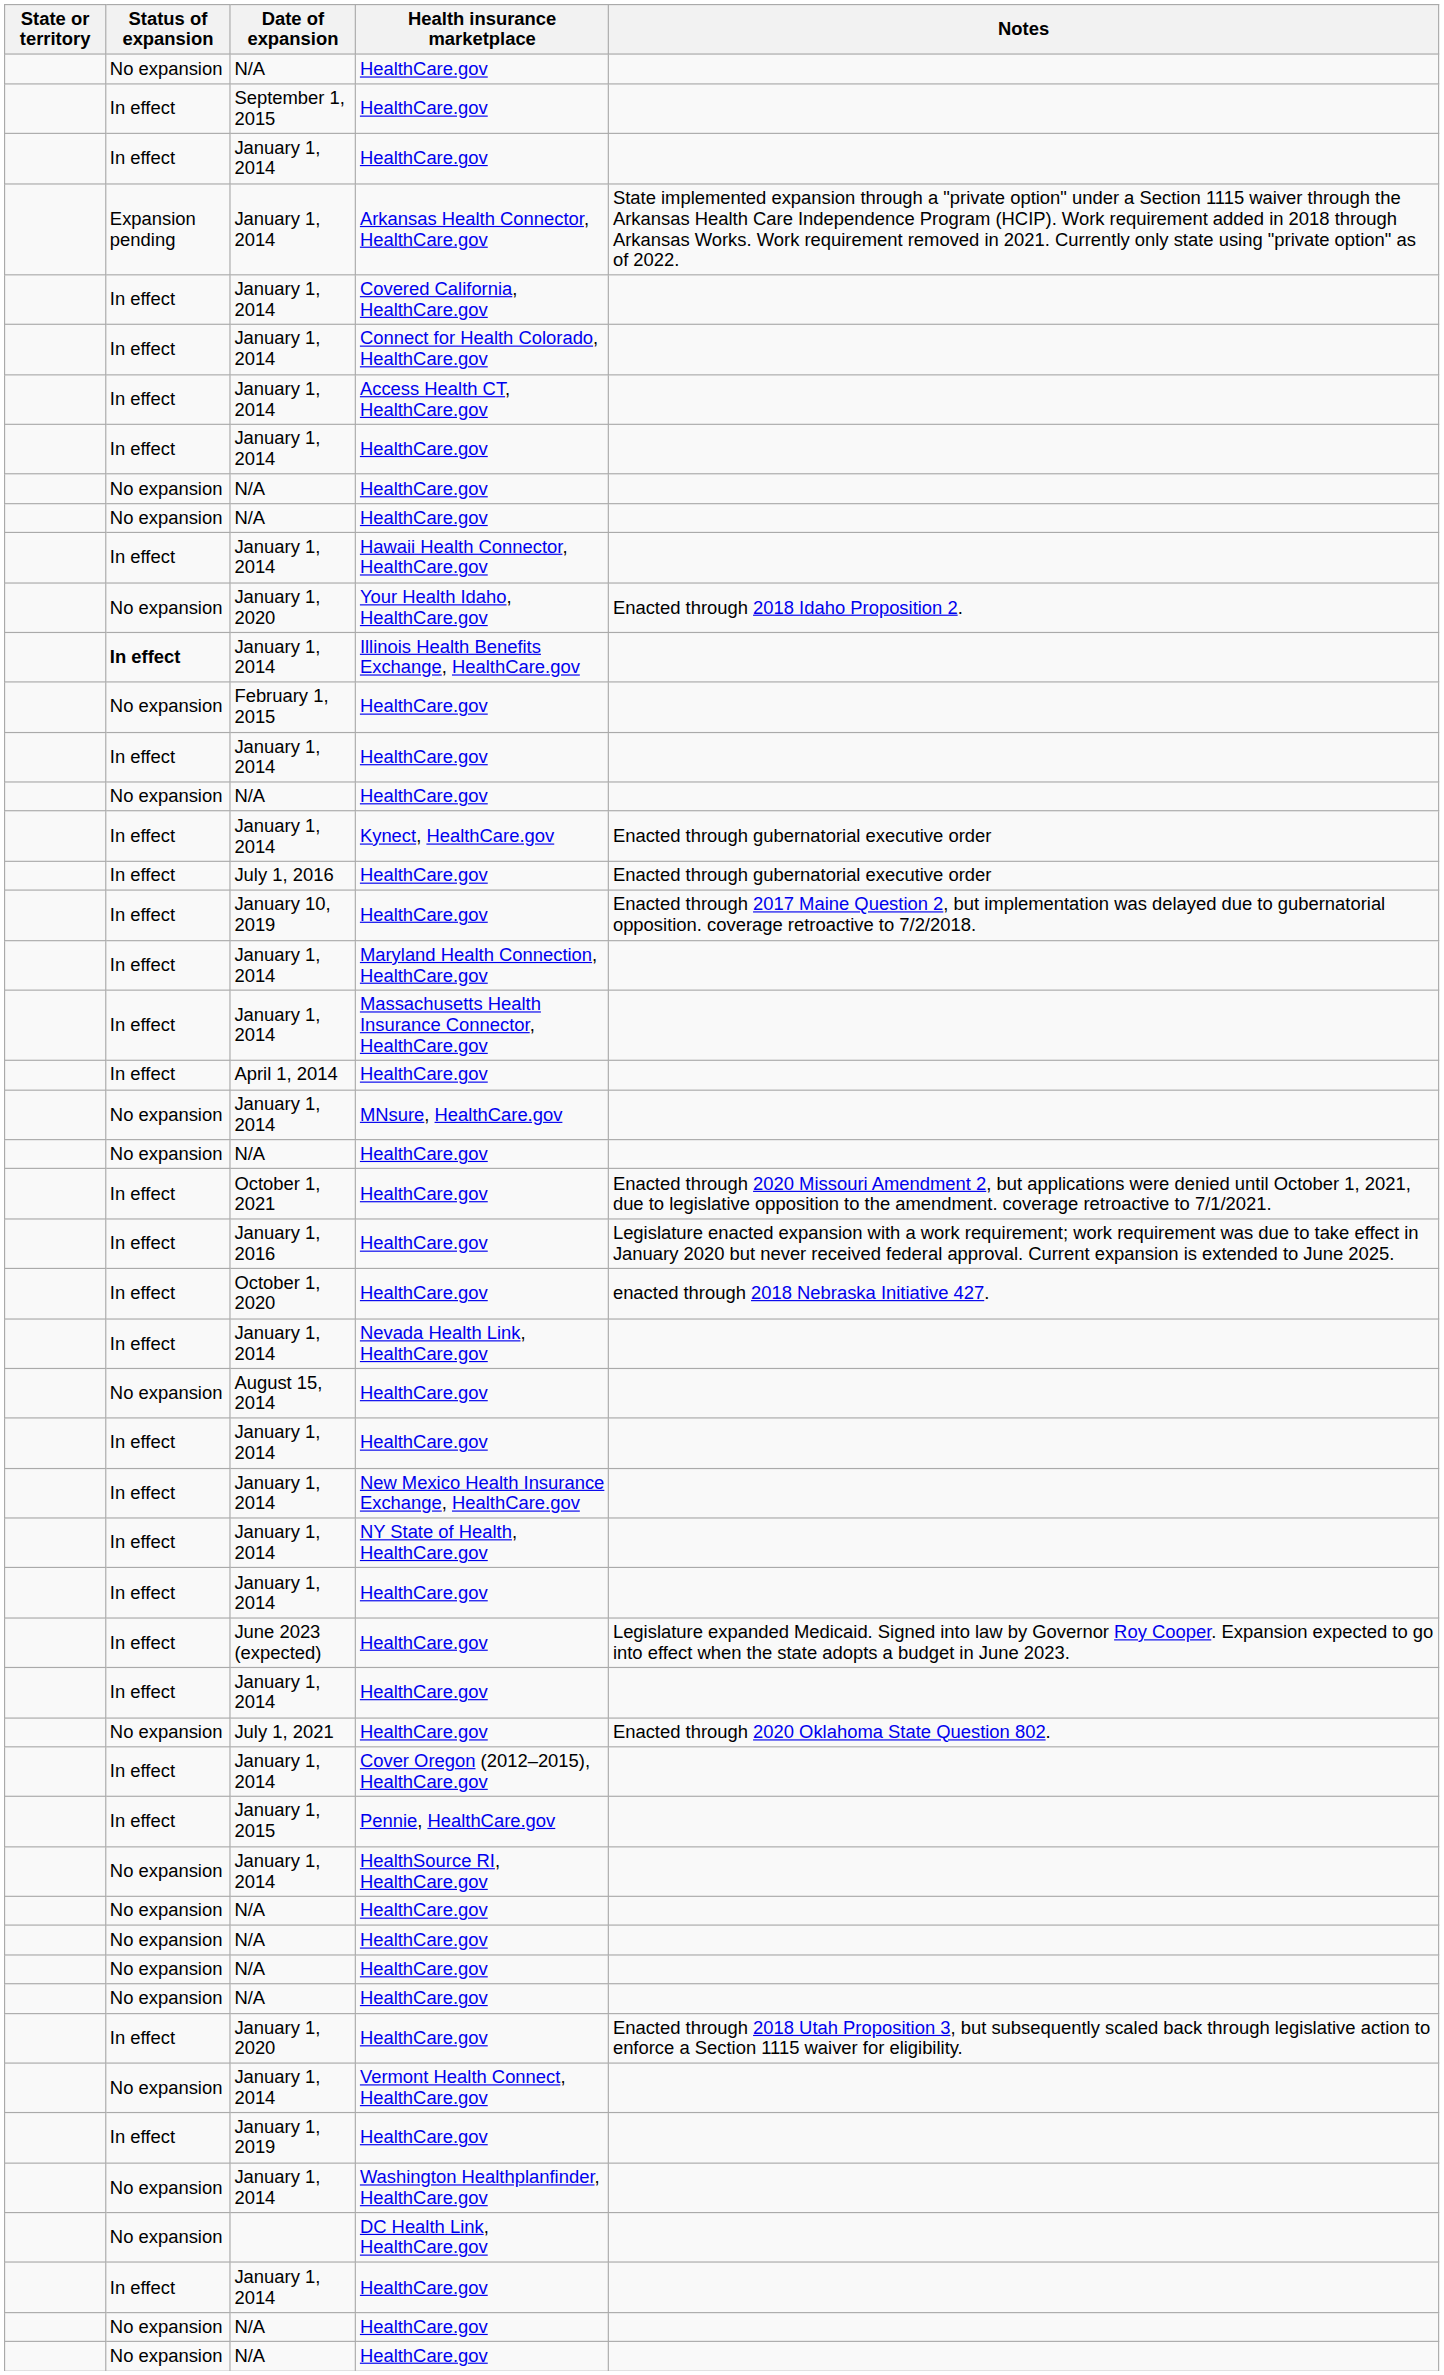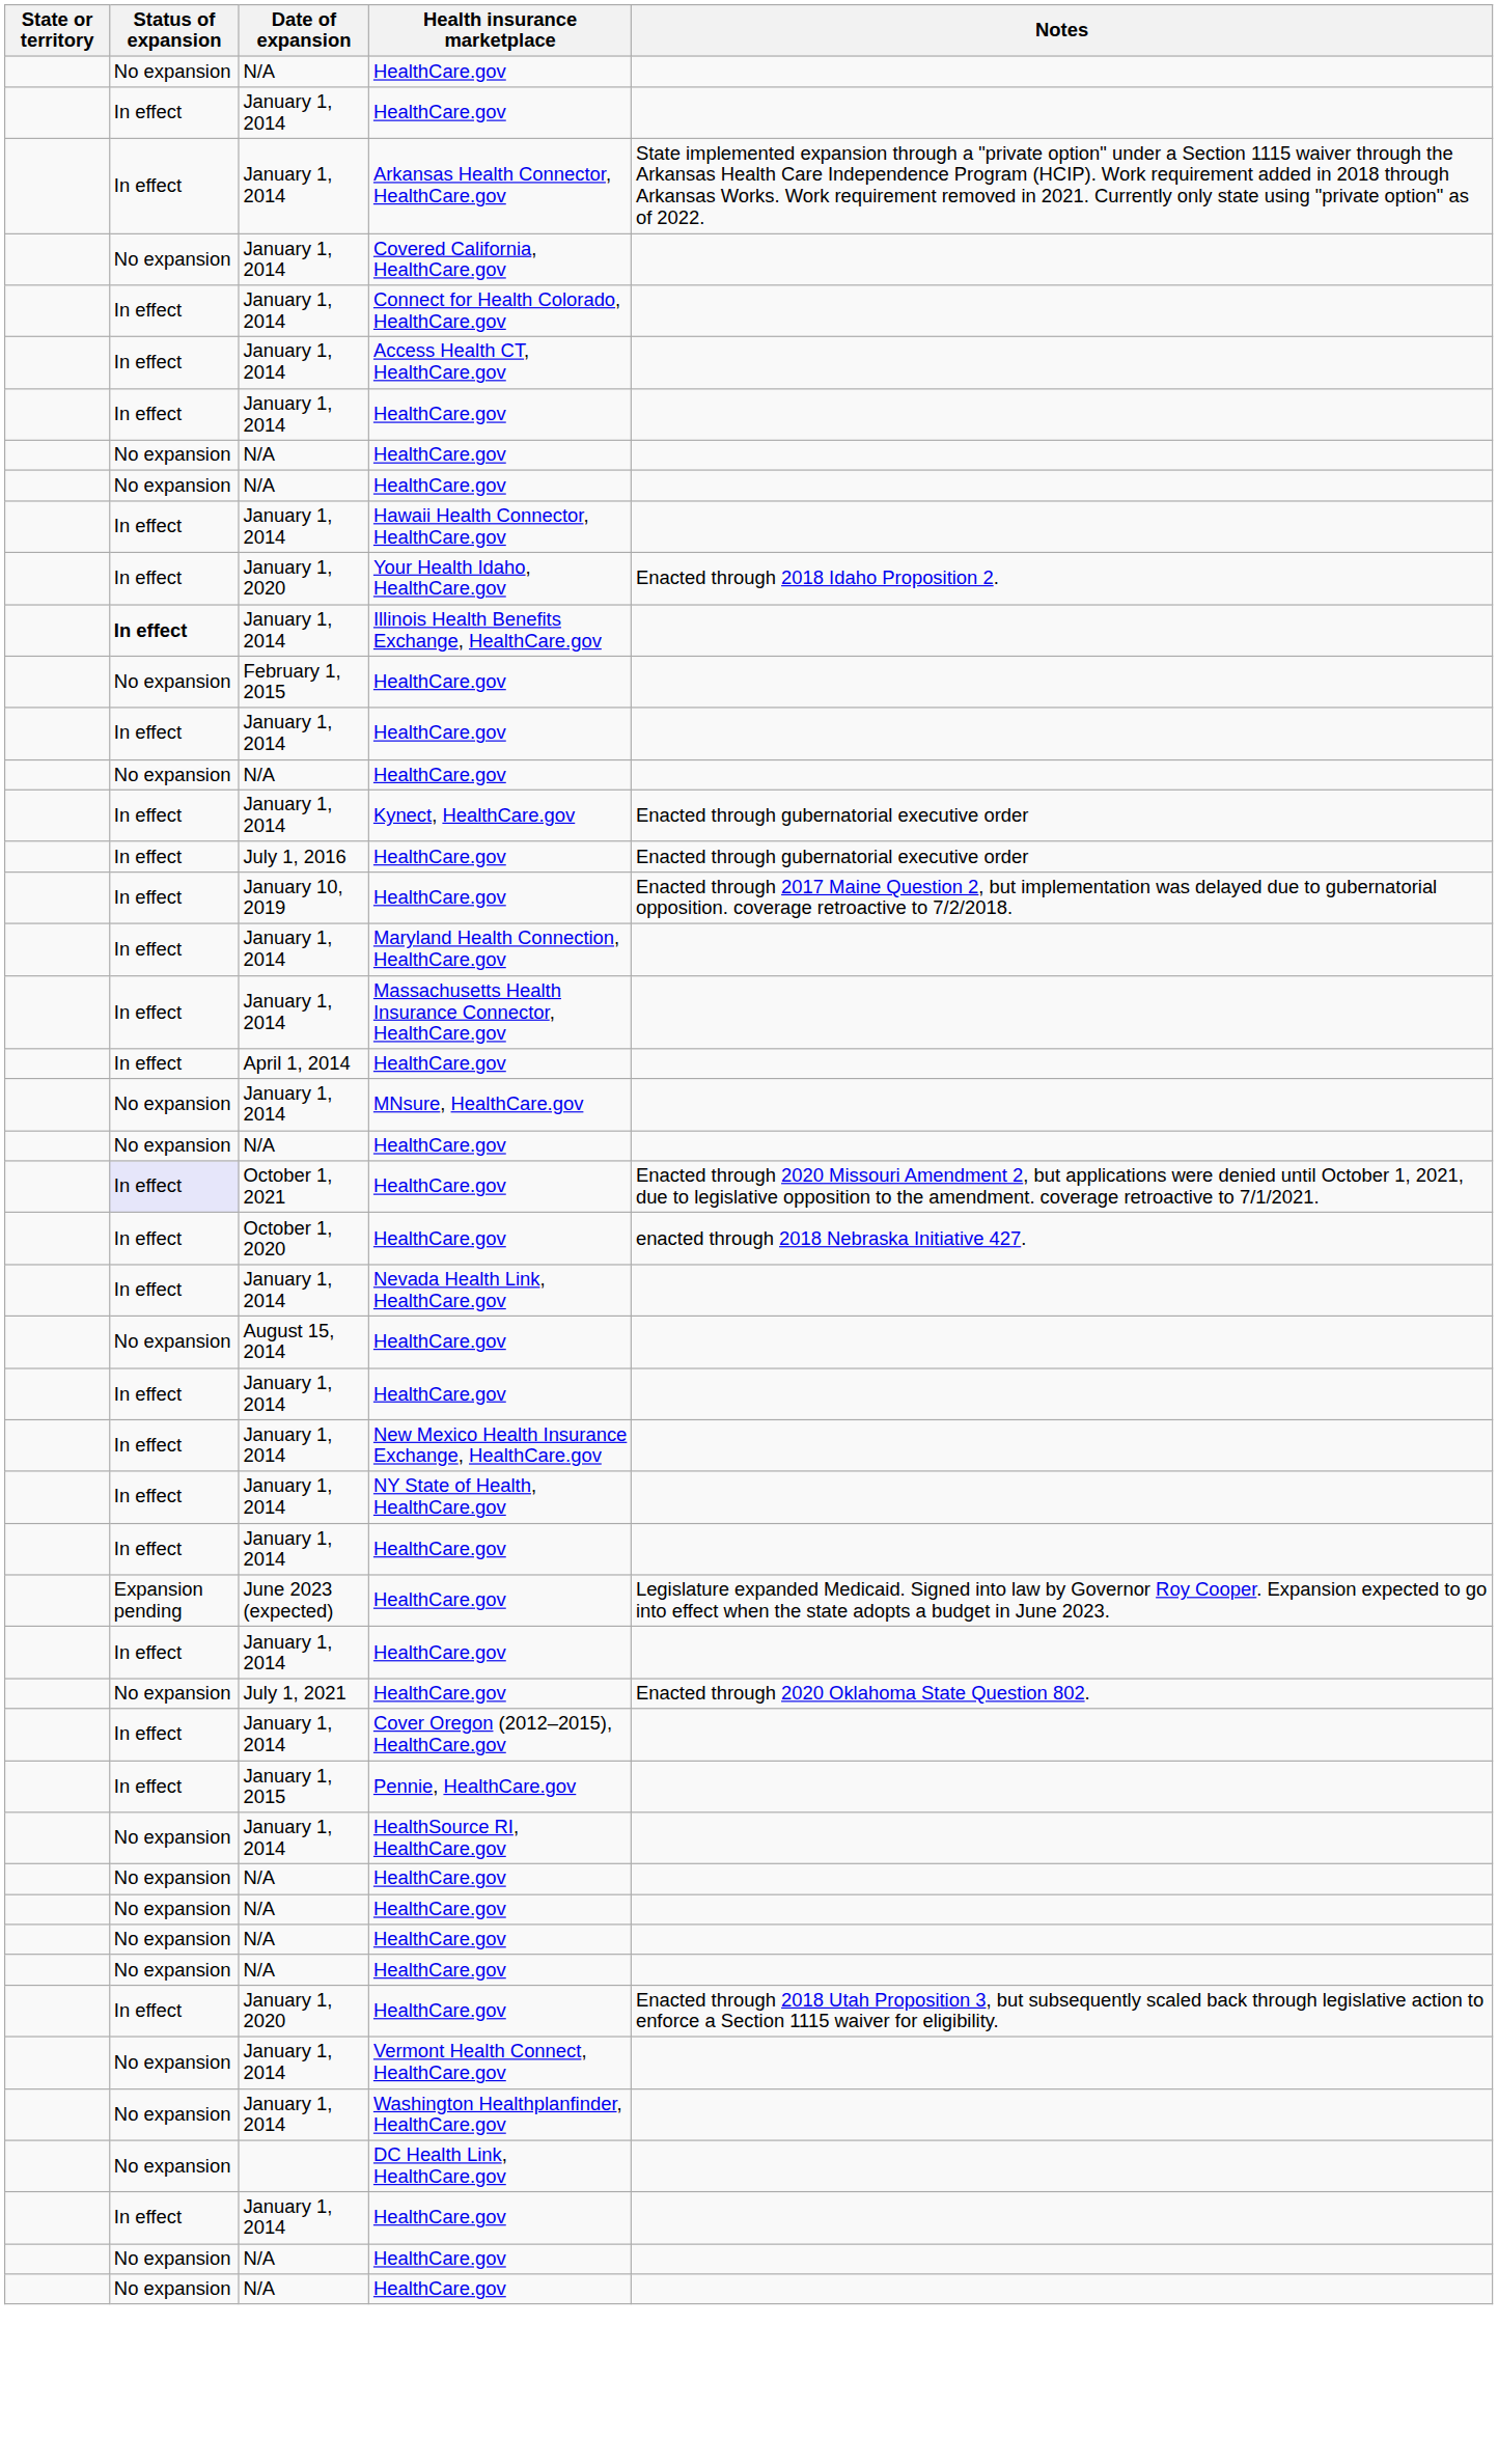 <table class="wikitable sortable">
 <tr>
 <th>State or territory</th>
 <th>Status of expansion</th>
 <th>Date of expansion</th>
 <th>Health insurance marketplace</th>
 <th>Notes</th>
 </tr>
 <tr>
 <td></td>
 <td>No expansion</td>
 <td>N/A</td>
 <td><a href='#'>HealthCare.gov</a></td>
 <td></td>
 </tr>
 <tr>
 <td></td>
 <td>In effect</td>
-<td>September 1, 2015</td>
+<td>January 1, 2014</td>
 <td><a href='#'>HealthCare.gov</a></td>
 <td></td>
 </tr>
 <tr>
 <td></td>
 <td>In effect</td>
 <td>January 1, 2014</td>
-<td><a href='#'>HealthCare.gov</a></td>
-<td></td>
-</tr>
-<tr>
-<td></td>
-<td>Expansion pending</td>
-<td>January 1, 2014</td>
 <td><a href='#'>Arkansas Health Connector</a>, <a href='#'>HealthCare.gov</a></td>
 <td>State implemented expansion through a "private option" under a Section 1115 waiver through the Arkansas Health Care Independence Program (HCIP). Work requirement added in 2018 through Arkansas Works. Work requirement removed in 2021. Currently only state using "private option" as of 2022.</td>
 </tr>
 <tr>
 <td></td>
-<td>In effect</td>
+<td>No expansion</td>
 <td>January 1, 2014</td>
 <td><a href='#'>Covered California</a>, <a href='#'>HealthCare.gov</a></td>
 <td></td>
 </tr>
 <tr>
 <td></td>
 <td>In effect</td>
 <td>January 1, 2014</td>
 <td><a href='#'>Connect for Health Colorado</a>, <a href='#'>HealthCare.gov</a></td>
 <td></td>
 </tr>
 <tr>
 <td></td>
 <td>In effect</td>
 <td>January 1, 2014</td>
 <td><a href='#'>Access Health CT</a>, <a href='#'>HealthCare.gov</a></td>
 <td></td>
 </tr>
 <tr>
 <td></td>
 <td>In effect</td>
 <td>January 1, 2014</td>
 <td><a href='#'>HealthCare.gov</a></td>
 <td></td>
 </tr>
 <tr>
 <td></td>
 <td>No expansion</td>
 <td>N/A</td>
 <td><a href='#'>HealthCare.gov</a></td>
 <td></td>
 </tr>
 <tr>
 <td></td>
 <td>No expansion</td>
 <td>N/A</td>
 <td><a href='#'>HealthCare.gov</a></td>
 <td></td>
 </tr>
 <tr>
 <td></td>
 <td>In effect</td>
 <td>January 1, 2014</td>
 <td><a href='#'>Hawaii Health Connector</a>, <a href='#'>HealthCare.gov</a></td>
 <td></td>
 </tr>
 <tr>
 <td></td>
-<td>No expansion</td>
+<td>In effect</td>
 <td>January 1, 2020</td>
 <td><a href='#'>Your Health Idaho</a>, <a href='#'>HealthCare.gov</a></td>
 <td>Enacted through <a href='#'>2018 Idaho Proposition 2</a>.</td>
 </tr>
 <tr>
 <td></td>
 <td><strong>In effect</strong></td>
 <td>January 1, 2014</td>
 <td><a href='#'>Illinois Health Benefits Exchange</a>, <a href='#'>HealthCare.gov</a></td>
 <td></td>
 </tr>
 <tr>
 <td></td>
 <td>No expansion</td>
 <td>February 1, 2015</td>
 <td><a href='#'>HealthCare.gov</a></td>
 <td></td>
 </tr>
 <tr>
 <td></td>
 <td>In effect</td>
 <td>January 1, 2014</td>
 <td><a href='#'>HealthCare.gov</a></td>
 <td></td>
 </tr>
 <tr>
 <td></td>
 <td>No expansion</td>
 <td>N/A</td>
 <td><a href='#'>HealthCare.gov</a></td>
 <td></td>
 </tr>
 <tr>
 <td></td>
 <td>In effect</td>
 <td>January 1, 2014</td>
 <td><a href='#'>Kynect</a>, <a href='#'>HealthCare.gov</a></td>
 <td>Enacted through gubernatorial executive order</td>
 </tr>
 <tr>
 <td></td>
 <td>In effect</td>
 <td>July 1, 2016</td>
 <td><a href='#'>HealthCare.gov</a></td>
 <td>Enacted through gubernatorial executive order</td>
 </tr>
 <tr>
 <td></td>
 <td>In effect</td>
 <td>January 10, 2019</td>
 <td><a href='#'>HealthCare.gov</a></td>
 <td>Enacted through <a href='#'>2017 Maine Question 2</a>, but implementation was delayed due to gubernatorial opposition. coverage retroactive to 7/2/2018.</td>
 </tr>
 <tr>
 <td></td>
 <td>In effect</td>
 <td>January 1, 2014</td>
 <td><a href='#'>Maryland Health Connection</a>, <a href='#'>HealthCare.gov</a></td>
 <td></td>
 </tr>
 <tr>
 <td></td>
 <td>In effect</td>
 <td>January 1, 2014</td>
 <td><a href='#'>Massachusetts Health Insurance Connector</a>, <a href='#'>HealthCare.gov</a></td>
 <td></td>
 </tr>
 <tr>
 <td></td>
 <td>In effect</td>
 <td>April 1, 2014</td>
 <td><a href='#'>HealthCare.gov</a></td>
 <td></td>
 </tr>
 <tr>
 <td></td>
 <td>No expansion</td>
 <td>January 1, 2014</td>
 <td><a href='#'>MNsure</a>, <a href='#'>HealthCare.gov</a></td>
 <td></td>
 </tr>
 <tr>
 <td></td>
 <td>No expansion</td>
 <td>N/A</td>
 <td><a href='#'>HealthCare.gov</a></td>
 <td></td>
 </tr>
 <tr>
 <td></td>
-<td>In effect</td>
+<td style="background: lavender;">In effect</td>
 <td>October 1, 2021</td>
 <td><a href='#'>HealthCare.gov</a></td>
 <td>Enacted through <a href='#'>2020 Missouri Amendment 2</a>, but applications were denied until October 1, 2021, due to legislative opposition to the amendment. coverage retroactive to 7/1/2021.</td>
-</tr>
-<tr>
-<td></td>
-<td>In effect</td>
-<td>January 1, 2016</td>
-<td><a href='#'>HealthCare.gov</a></td>
-<td>Legislature enacted expansion with a work requirement; work requirement was due to take effect in January 2020 but never received federal approval. Current expansion is extended to June 2025.</td>
 </tr>
 <tr>
 <td></td>
 <td>In effect</td>
 <td>October 1, 2020</td>
 <td><a href='#'>HealthCare.gov</a></td>
 <td>enacted through <a href='#'>2018 Nebraska Initiative 427</a>.</td>
 </tr>
 <tr>
 <td></td>
 <td>In effect</td>
 <td>January 1, 2014</td>
 <td><a href='#'>Nevada Health Link</a>, <a href='#'>HealthCare.gov</a></td>
 <td></td>
 </tr>
 <tr>
 <td></td>
 <td>No expansion</td>
 <td>August 15, 2014</td>
 <td><a href='#'>HealthCare.gov</a></td>
 <td></td>
 </tr>
 <tr>
 <td></td>
 <td>In effect</td>
 <td>January 1, 2014</td>
 <td><a href='#'>HealthCare.gov</a></td>
 <td></td>
 </tr>
 <tr>
 <td></td>
 <td>In effect</td>
 <td>January 1, 2014</td>
 <td><a href='#'>New Mexico Health Insurance Exchange</a>, <a href='#'>HealthCare.gov</a></td>
 <td></td>
 </tr>
 <tr>
 <td></td>
 <td>In effect</td>
 <td>January 1, 2014</td>
 <td><a href='#'>NY State of Health</a>, <a href='#'>HealthCare.gov</a></td>
 <td></td>
 </tr>
 <tr>
 <td></td>
 <td>In effect</td>
 <td>January 1, 2014</td>
 <td><a href='#'>HealthCare.gov</a></td>
 <td></td>
 </tr>
 <tr>
 <td></td>
-<td>In effect</td>
+<td>Expansion pending</td>
 <td>June 2023 (expected)</td>
 <td><a href='#'>HealthCare.gov</a></td>
 <td>Legislature expanded Medicaid. Signed into law by Governor <a href='#'>Roy Cooper</a>. Expansion expected to go into effect when the state adopts a budget in June 2023.</td>
 </tr>
 <tr>
 <td></td>
 <td>In effect</td>
 <td>January 1, 2014</td>
 <td><a href='#'>HealthCare.gov</a></td>
 <td></td>
 </tr>
 <tr>
 <td></td>
 <td>No expansion</td>
 <td>July 1, 2021</td>
 <td><a href='#'>HealthCare.gov</a></td>
 <td>Enacted through <a href='#'>2020 Oklahoma State Question 802</a>.</td>
 </tr>
 <tr>
 <td></td>
 <td>In effect</td>
 <td>January 1, 2014</td>
 <td><a href='#'>Cover Oregon</a> (2012–2015), <a href='#'>HealthCare.gov</a></td>
 <td></td>
 </tr>
 <tr>
 <td></td>
 <td>In effect</td>
 <td>January 1, 2015</td>
 <td><a href='#'>Pennie</a>, <a href='#'>HealthCare.gov</a></td>
 <td></td>
 </tr>
 <tr>
 <td></td>
 <td>No expansion</td>
 <td>January 1, 2014</td>
 <td><a href='#'>HealthSource RI</a>, <a href='#'>HealthCare.gov</a></td>
 <td></td>
 </tr>
 <tr>
 <td></td>
 <td>No expansion</td>
 <td>N/A</td>
 <td><a href='#'>HealthCare.gov</a></td>
 <td></td>
 </tr>
 <tr>
 <td></td>
 <td>No expansion</td>
 <td>N/A</td>
 <td><a href='#'>HealthCare.gov</a></td>
 <td></td>
 </tr>
 <tr>
 <td></td>
 <td>No expansion</td>
 <td>N/A</td>
 <td><a href='#'>HealthCare.gov</a></td>
 <td></td>
 </tr>
 <tr>
 <td></td>
 <td>No expansion</td>
 <td>N/A</td>
 <td><a href='#'>HealthCare.gov</a></td>
 <td></td>
 </tr>
 <tr>
 <td></td>
 <td>In effect</td>
 <td>January 1, 2020</td>
 <td><a href='#'>HealthCare.gov</a></td>
 <td>Enacted through <a href='#'>2018 Utah Proposition 3</a>, but subsequently scaled back through legislative action to enforce a Section 1115 waiver for eligibility.</td>
 </tr>
 <tr>
 <td></td>
 <td>No expansion</td>
 <td>January 1, 2014</td>
 <td><a href='#'>Vermont Health Connect</a>, <a href='#'>HealthCare.gov</a></td>
 <td></td>
 </tr>
 <tr>
 <td></td>
-<td>In effect</td>
-<td>January 1, 2019</td>
-<td><a href='#'>HealthCare.gov</a></td>
-<td></td>
-</tr>
-<tr>
-<td></td>
 <td>No expansion</td>
 <td>January 1, 2014</td>
 <td><a href='#'>Washington Healthplanfinder</a>, <a href='#'>HealthCare.gov</a></td>
 <td></td>
 </tr>
 <tr>
 <td></td>
 <td>No expansion</td>
 <td></td>
 <td><a href='#'>DC Health Link</a>, <a href='#'>HealthCare.gov</a></td>
 <td></td>
 </tr>
 <tr>
 <td></td>
 <td>In effect</td>
 <td>January 1, 2014</td>
 <td><a href='#'>HealthCare.gov</a></td>
 <td></td>
 </tr>
 <tr>
 <td></td>
 <td>No expansion</td>
 <td>N/A</td>
 <td><a href='#'>HealthCare.gov</a></td>
 <td></td>
 </tr>
 <tr>
 <td></td>
 <td>No expansion</td>
 <td>N/A</td>
 <td><a href='#'>HealthCare.gov</a></td>
 <td></td>
 </tr>
 </table>
